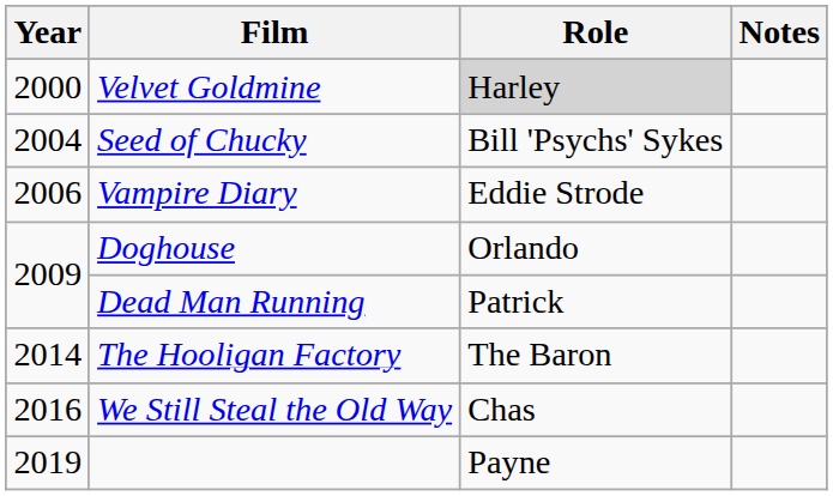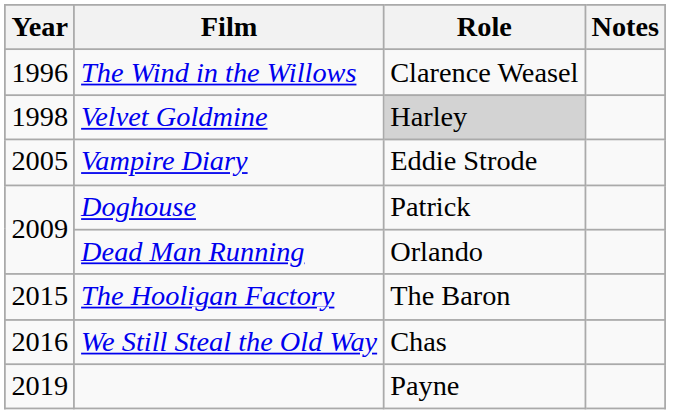 <table class="wikitable">
 <tr>
 <th>Year</th>
 <th>Film</th>
 <th>Role</th>
 <th>Notes</th>
 </tr>
 <tr>
-<td>2000</td>
+<td>1996</td>
+<td><em><a href='#'>The Wind in the Willows</a></em></td>
+<td>Clarence Weasel</td>
+<td></td>
+</tr>
+<tr>
+<td>1998</td>
 <td><em><a href='#'>Velvet Goldmine</a></em></td>
 <td style="background: lightgrey;">Harley</td>
 <td></td>
 </tr>
 <tr>
-<td>2004</td>
-<td><em><a href='#'>Seed of Chucky</a></em></td>
-<td>Bill 'Psychs' Sykes</td>
-<td></td>
-</tr>
-<tr>
-<td>2006</td>
+<td>2005</td>
 <td><em><a href='#'>Vampire Diary</a></em></td>
 <td>Eddie Strode</td>
 <td></td>
 </tr>
 <tr>
 <td rowspan="2">2009</td>
 <td><em><a href='#'>Doghouse</a></em></td>
+<td>Patrick</td>
+<td></td>
+</tr>
+<tr>
+<td><em><a href='#'>Dead Man Running</a></em></td>
 <td>Orlando</td>
 <td></td>
 </tr>
 <tr>
-<td><em><a href='#'>Dead Man Running</a></em></td>
-<td>Patrick</td>
-<td></td>
-</tr>
-<tr>
-<td>2014</td>
+<td>2015</td>
 <td><em><a href='#'>The Hooligan Factory</a></em></td>
 <td>The Baron</td>
 <td></td>
 </tr>
 <tr>
 <td>2016</td>
 <td><em><a href='#'>We Still Steal the Old Way</a></em></td>
 <td>Chas</td>
 <td></td>
 </tr>
 <tr>
 <td>2019</td>
 <td><em></em></td>
 <td>Payne</td>
 <td></td>
 </tr>
 </table>
